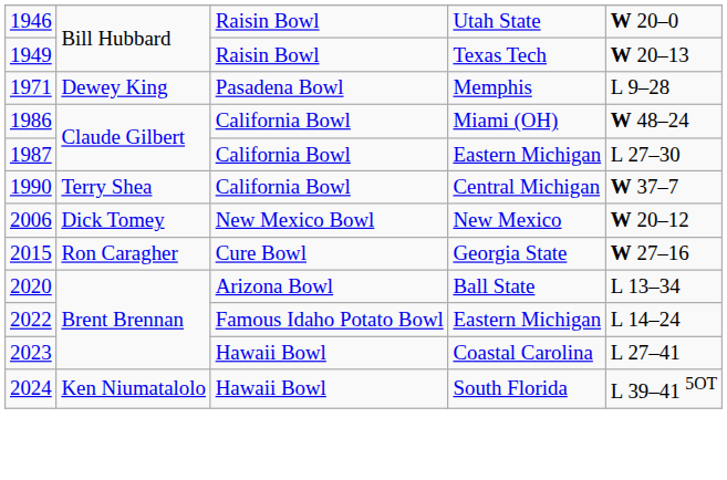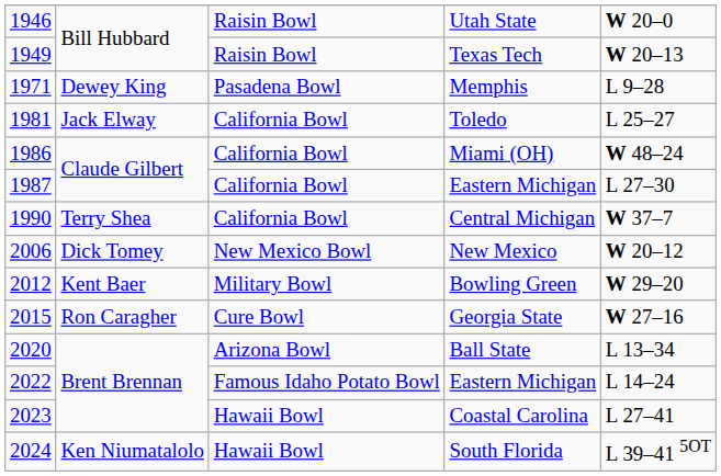 <table class="wikitable" style="text-align:left;">
 <tr>
 </tr>
 <tr>
 <td><a href='#'>1946</a></td>
 <td rowspan="2">Bill Hubbard</td>
 <td><a href='#'>Raisin Bowl</a></td>
 <td><a href='#'>Utah State</a></td>
 <td><strong>W</strong> 20–0</td>
 </tr>
 <tr>
 <td><a href='#'>1949</a></td>
 <td><a href='#'>Raisin Bowl</a></td>
 <td><a href='#'>Texas Tech</a></td>
 <td><strong>W</strong> 20–13</td>
 </tr>
 <tr>
 <td><a href='#'>1971</a></td>
 <td><a href='#'>Dewey King</a></td>
 <td><a href='#'>Pasadena Bowl</a></td>
 <td><a href='#'>Memphis</a></td>
 <td>L 9–28</td>
+</tr>
+<tr>
+<td><a href='#'>1981</a></td>
+<td><a href='#'>Jack Elway</a></td>
+<td><a href='#'>California Bowl</a></td>
+<td><a href='#'>Toledo</a></td>
+<td>L 25–27</td>
 </tr>
 <tr>
 <td><a href='#'>1986</a></td>
 <td rowspan="2"><a href='#'>Claude Gilbert</a></td>
 <td><a href='#'>California Bowl</a></td>
 <td><a href='#'>Miami (OH)</a></td>
 <td><strong>W</strong> 48–24</td>
 </tr>
 <tr>
 <td><a href='#'>1987</a></td>
 <td><a href='#'>California Bowl</a></td>
 <td><a href='#'>Eastern Michigan</a></td>
 <td>L 27–30</td>
 </tr>
 <tr>
 <td><a href='#'>1990</a></td>
 <td><a href='#'>Terry Shea</a></td>
 <td><a href='#'>California Bowl</a></td>
 <td><a href='#'>Central Michigan</a></td>
 <td><strong>W</strong> 37–7</td>
 </tr>
 <tr>
 <td><a href='#'>2006</a></td>
 <td><a href='#'>Dick Tomey</a></td>
 <td><a href='#'>New Mexico Bowl</a></td>
 <td><a href='#'>New Mexico</a></td>
 <td><strong>W</strong> 20–12</td>
+</tr>
+<tr>
+<td><a href='#'>2012</a></td>
+<td><a href='#'>Kent Baer</a></td>
+<td><a href='#'>Military Bowl</a></td>
+<td><a href='#'>Bowling Green</a></td>
+<td><strong>W</strong> 29–20</td>
 </tr>
 <tr>
 <td><a href='#'>2015</a></td>
 <td><a href='#'>Ron Caragher</a></td>
 <td><a href='#'>Cure Bowl</a></td>
 <td><a href='#'>Georgia State</a></td>
 <td><strong>W</strong> 27–16</td>
 </tr>
 <tr>
 <td><a href='#'>2020</a></td>
 <td rowspan="3"><a href='#'>Brent Brennan</a></td>
 <td><a href='#'>Arizona Bowl</a></td>
 <td><a href='#'>Ball State</a></td>
 <td>L 13–34</td>
 </tr>
 <tr>
 <td><a href='#'>2022</a></td>
 <td><a href='#'>Famous Idaho Potato Bowl</a></td>
 <td><a href='#'>Eastern Michigan</a></td>
 <td>L 14–24</td>
 </tr>
 <tr>
 <td><a href='#'>2023</a></td>
 <td><a href='#'>Hawaii Bowl</a></td>
 <td><a href='#'>Coastal Carolina</a></td>
 <td>L 27–41</td>
 </tr>
 <tr>
 <td><a href='#'>2024</a></td>
 <td><a href='#'>Ken Niumatalolo</a></td>
 <td><a href='#'>Hawaii Bowl</a></td>
 <td><a href='#'>South Florida</a></td>
 <td>L 39–41 <sup>5OT</sup></td>
 </tr>
 </table>
